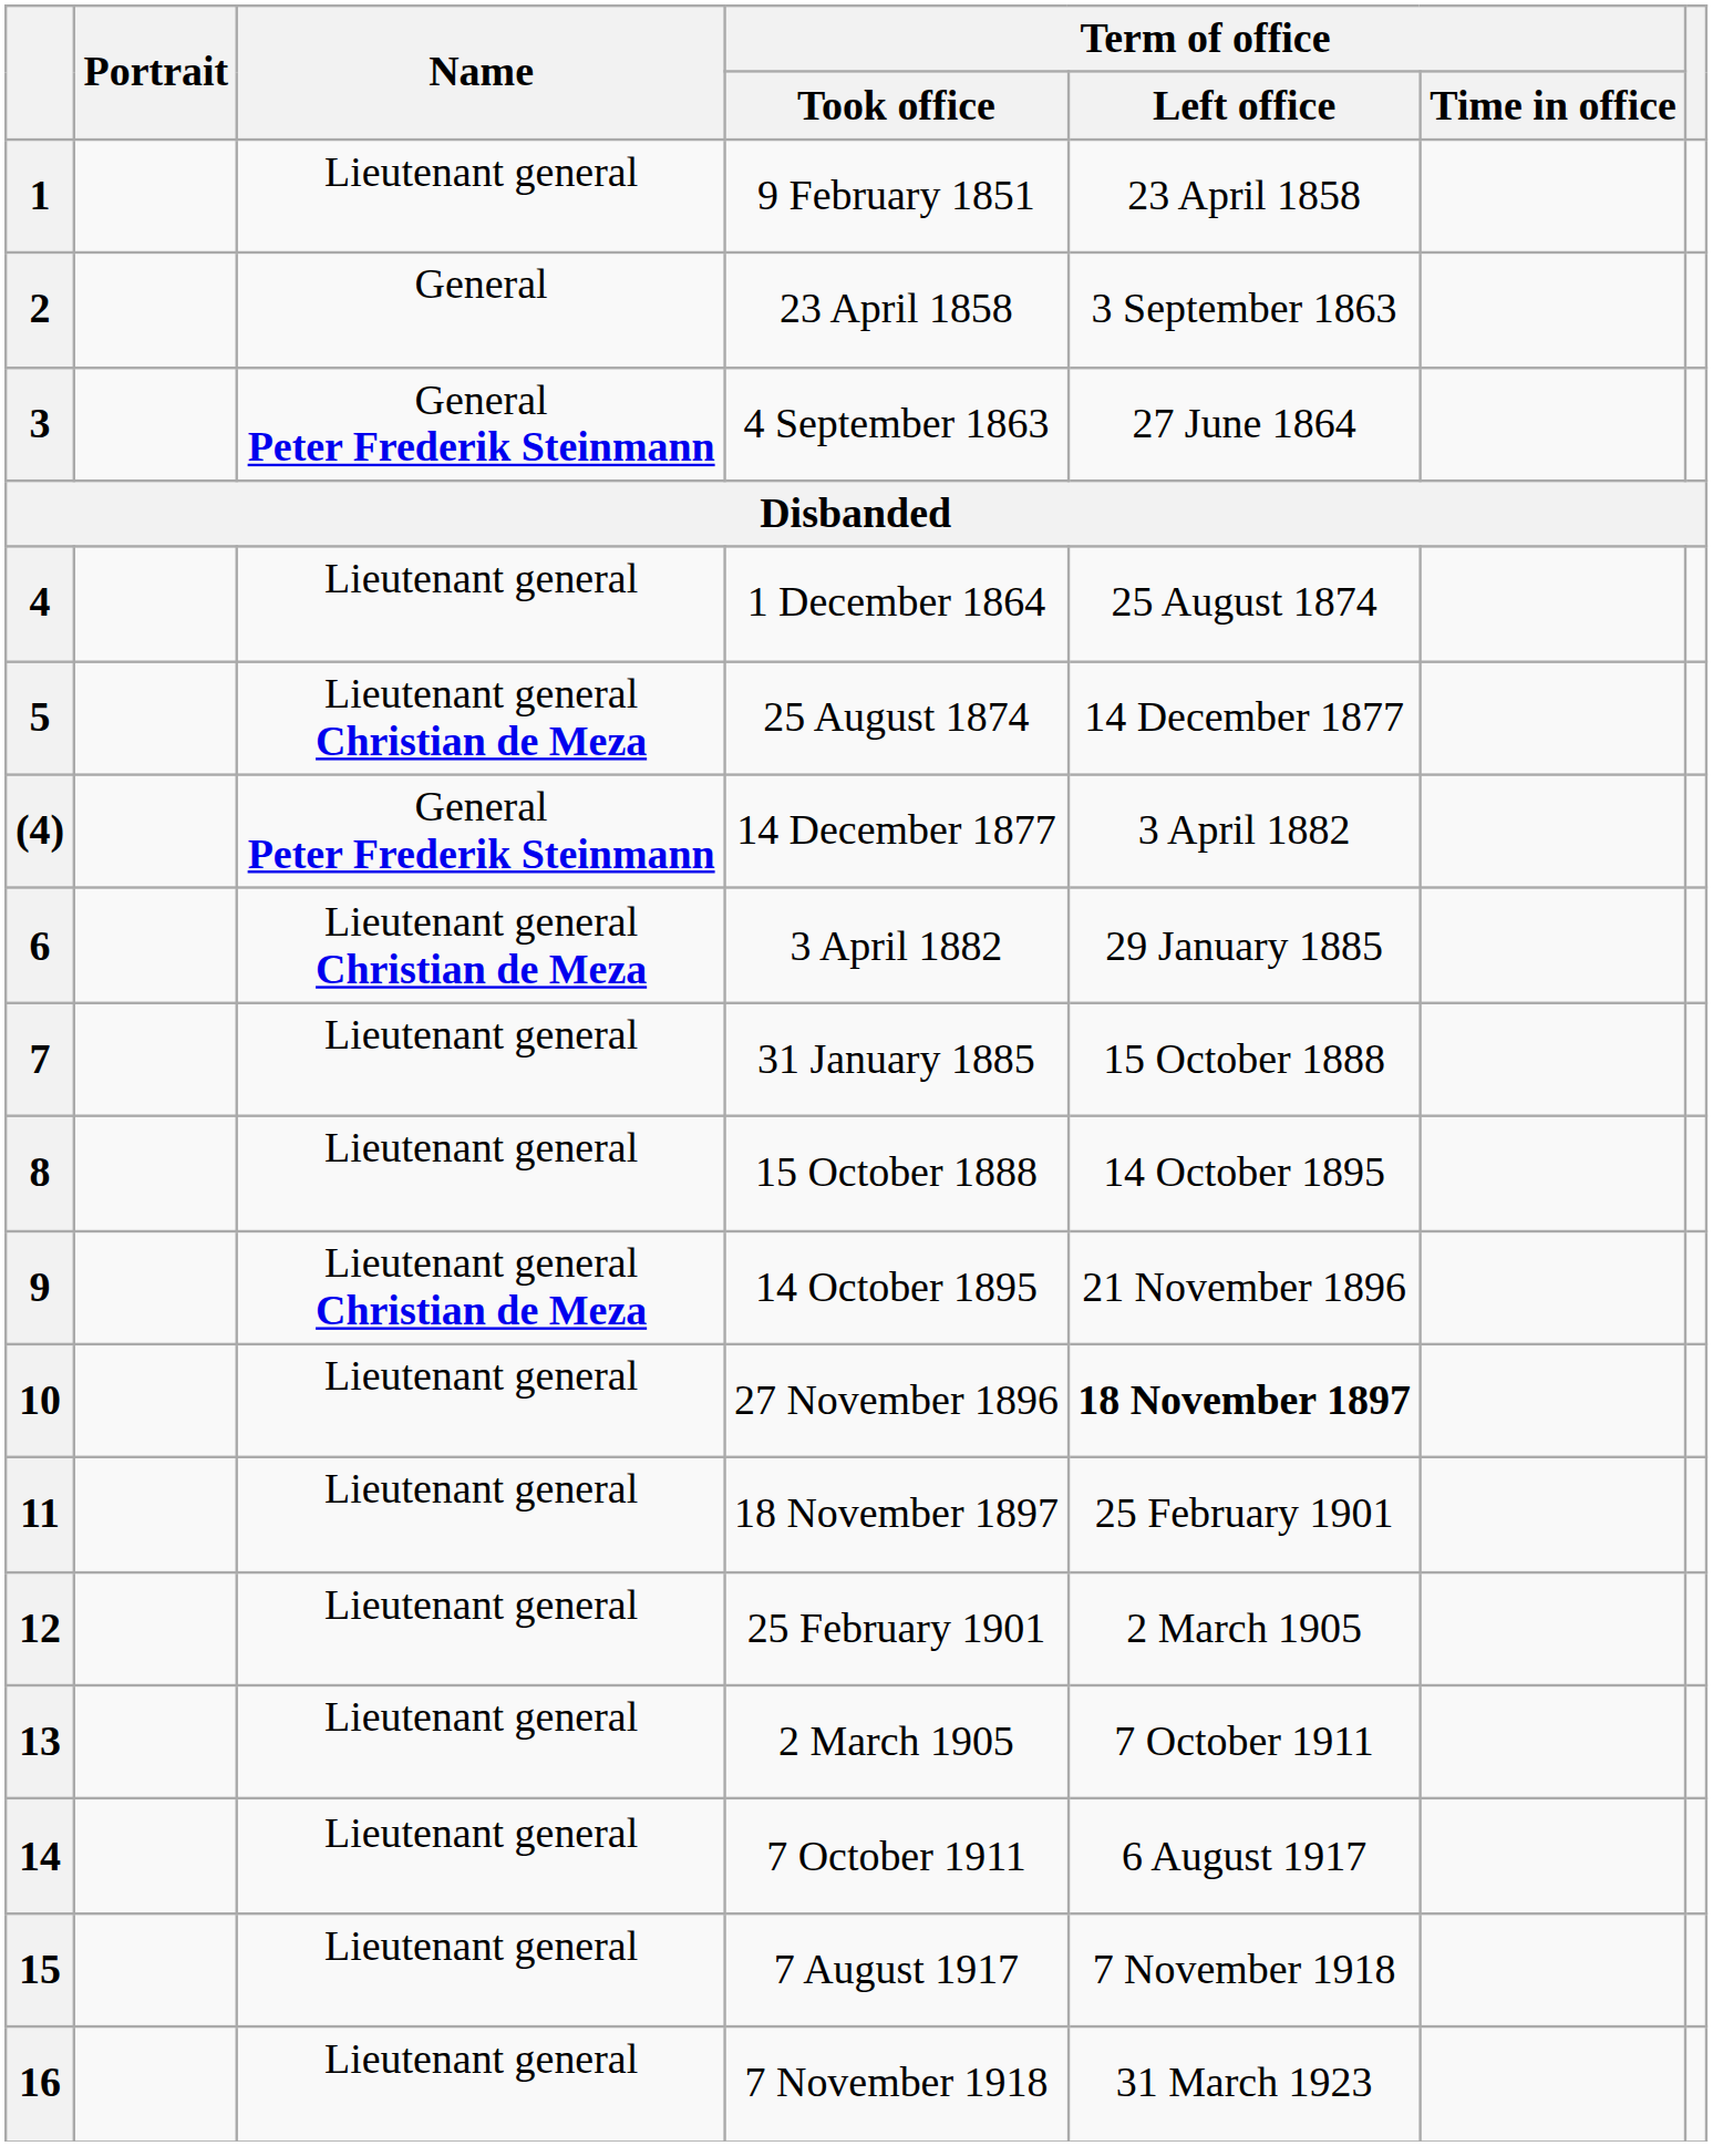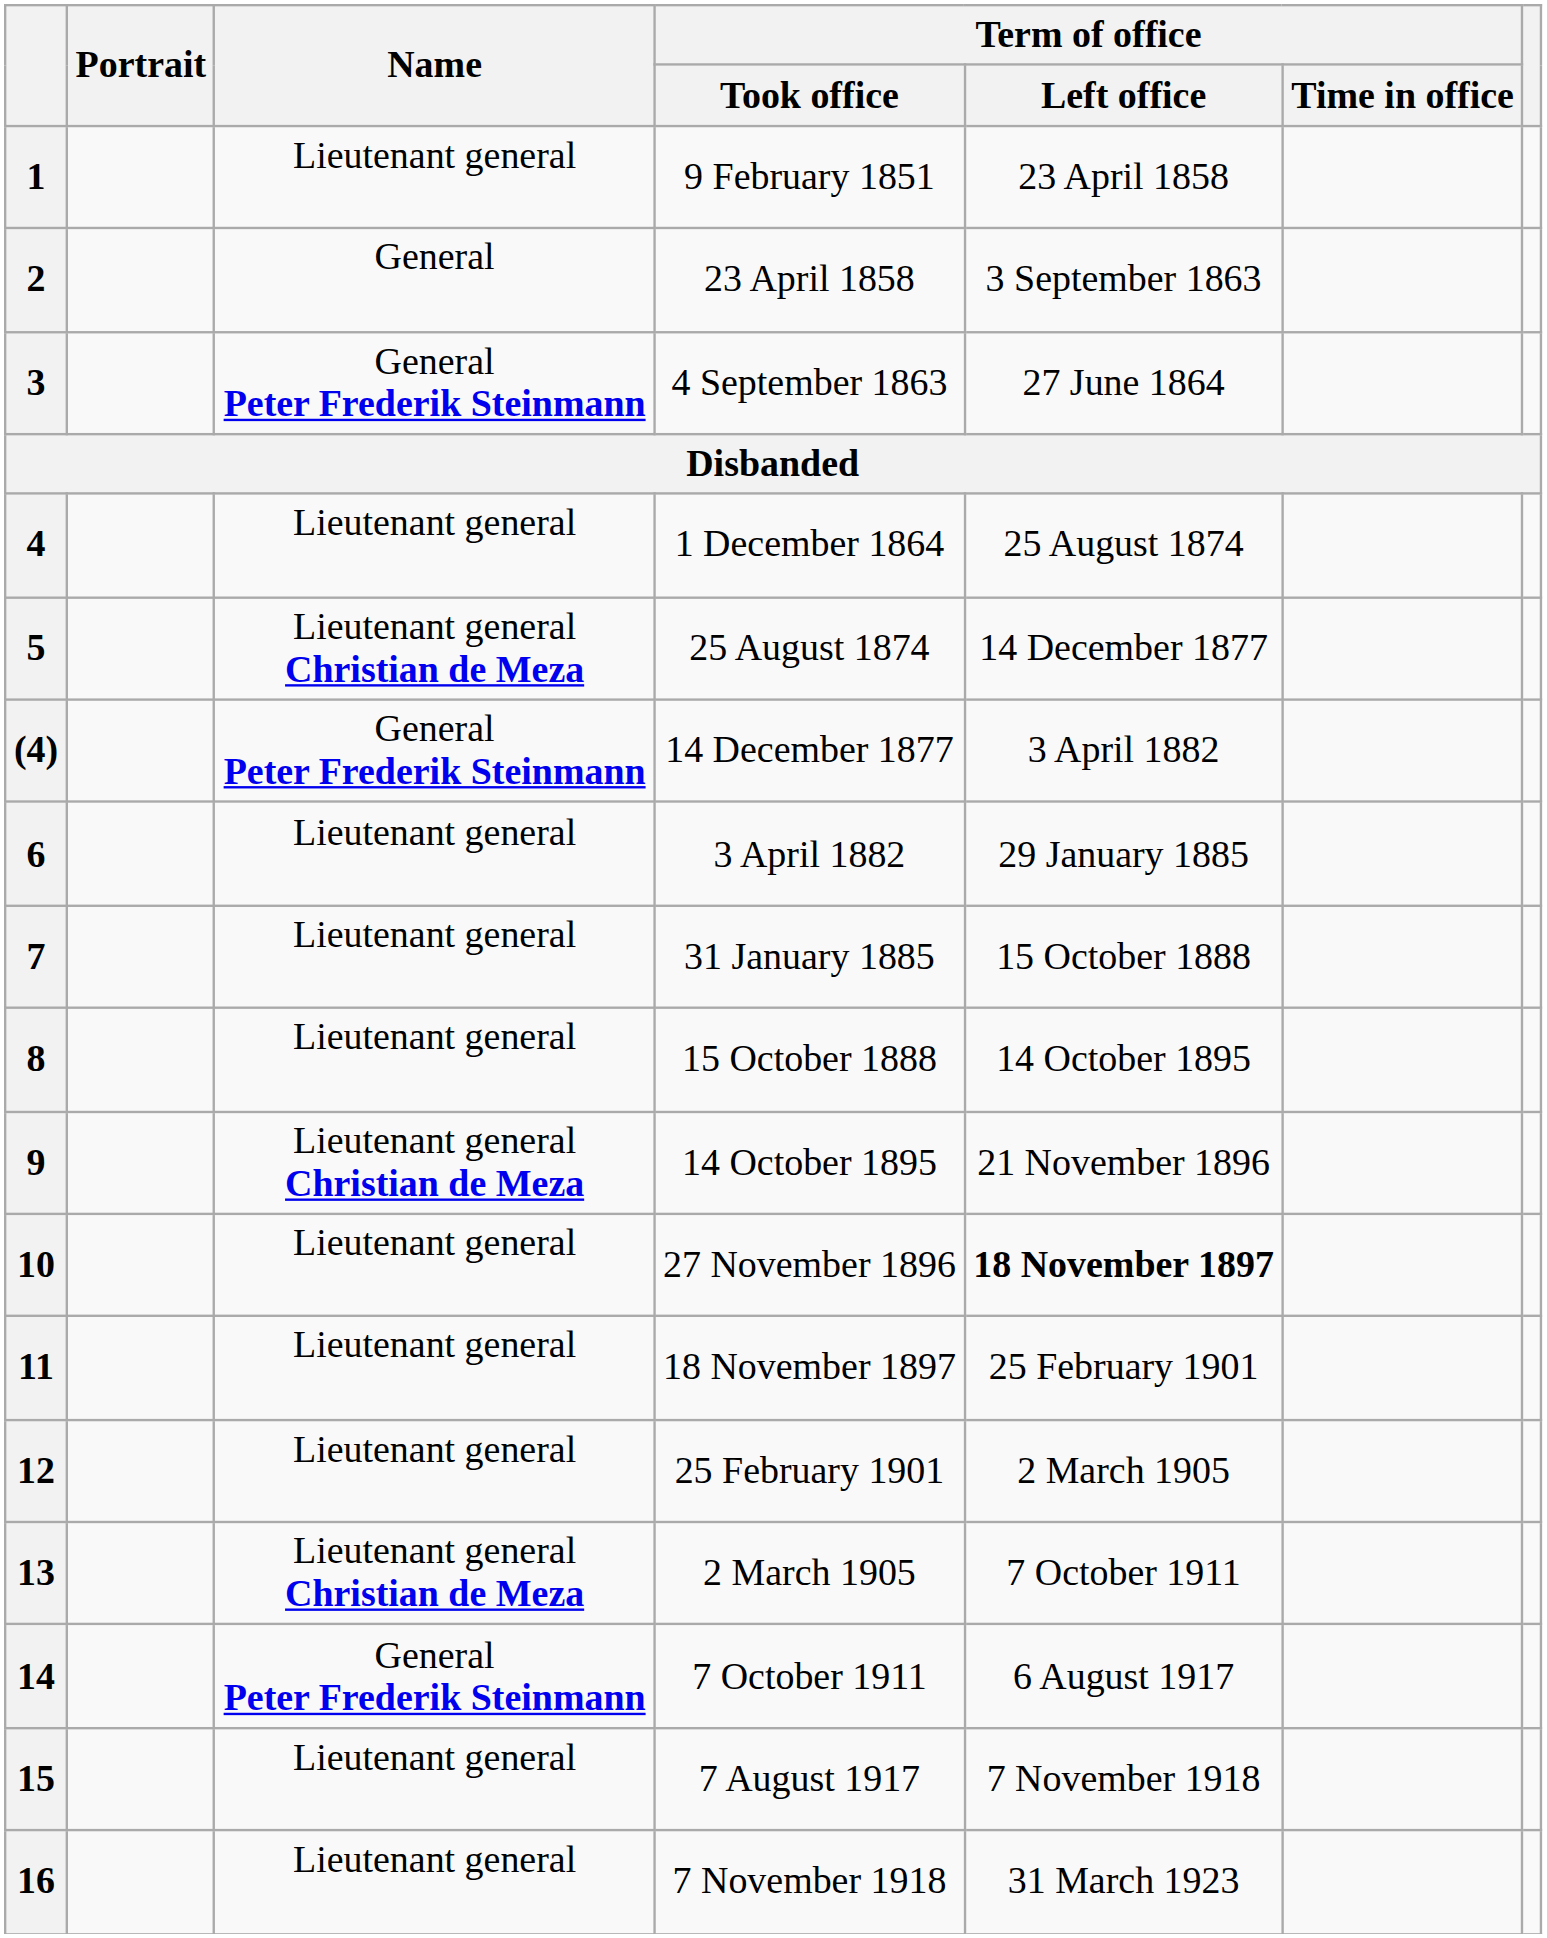 <table class="wikitable" style="text-align:center">
 <tr>
 <th rowspan=2></th>
 <th rowspan=2>Portrait</th>
 <th rowspan=2>Name<br></th>
 <th colspan=3>Term of office</th>
 <th rowspan=2></th>
 </tr>
 <tr>
 <th>Took office</th>
 <th>Left office</th>
 <th>Time in office</th>
 </tr>
 <tr>
 <th>1</th>
 <td></td>
 <td>Lieutenant general<br><strong></strong><br></td>
 <td>9 February 1851</td>
 <td>23 April 1858</td>
 <td></td>
 <td></td>
 </tr>
 <tr>
 <th>2</th>
 <td></td>
 <td>General<br><strong></strong><br></td>
 <td>23 April 1858</td>
 <td>3 September 1863</td>
 <td></td>
 <td></td>
 </tr>
 <tr>
 <th>3</th>
 <td></td>
 <td>General<br><strong><a href='#'>Peter Frederik Steinmann</a></strong><br></td>
 <td>4 September 1863</td>
 <td>27 June 1864</td>
 <td></td>
 <td><br></td>
 </tr>
 <tr>
 <th colspan=7>Disbanded<br></th>
 </tr>
 <tr>
 <th>4</th>
 <td></td>
 <td>Lieutenant general<br><strong></strong><br></td>
 <td>1 December 1864</td>
 <td>25 August 1874</td>
 <td></td>
 <td></td>
 </tr>
 <tr>
 <th>5</th>
 <td></td>
 <td>Lieutenant general<br><strong><a href='#'>Christian de Meza</a></strong><br></td>
 <td>25 August 1874</td>
 <td>14 December 1877</td>
 <td></td>
 <td></td>
 </tr>
 <tr>
 <th>(4)</th>
 <td></td>
 <td>General<br><strong><a href='#'>Peter Frederik Steinmann</a></strong><br></td>
 <td>14 December 1877</td>
 <td>3 April 1882</td>
 <td></td>
 <td></td>
 </tr>
 <tr>
 <th>6</th>
 <td></td>
-<td>Lieutenant general<br><strong><a href='#'>Christian de Meza</a></strong><br></td>
+<td>Lieutenant general<br><strong></strong><br></td>
 <td>3 April 1882</td>
 <td>29 January 1885</td>
 <td></td>
 <td></td>
 </tr>
 <tr>
 <th>7</th>
 <td></td>
 <td>Lieutenant general<br><strong></strong><br></td>
 <td>31 January 1885</td>
 <td>15 October 1888</td>
 <td></td>
 <td></td>
 </tr>
 <tr>
 <th>8</th>
 <td></td>
 <td>Lieutenant general<br><strong></strong><br></td>
 <td>15 October 1888</td>
 <td>14 October 1895</td>
 <td></td>
 <td></td>
 </tr>
 <tr>
 <th>9</th>
 <td></td>
 <td>Lieutenant general<br><strong><a href='#'>Christian de Meza</a></strong><br></td>
 <td>14 October 1895</td>
 <td>21 November 1896</td>
 <td></td>
 <td></td>
 </tr>
 <tr>
 <th>10</th>
 <td></td>
 <td>Lieutenant general<br><strong></strong><br></td>
 <td>27 November 1896</td>
 <td><strong>18 November 1897</strong></td>
 <td></td>
 <td></td>
 </tr>
 <tr>
 <th>11</th>
 <td></td>
 <td>Lieutenant general<br><strong></strong><br></td>
 <td>18 November 1897</td>
 <td>25 February 1901</td>
 <td></td>
 <td></td>
 </tr>
 <tr>
 <th>12</th>
 <td></td>
 <td>Lieutenant general<br><strong></strong><br></td>
 <td>25 February 1901</td>
 <td>2 March 1905</td>
 <td></td>
 <td></td>
 </tr>
 <tr>
 <th>13</th>
 <td></td>
-<td>Lieutenant general<br><strong></strong><br></td>
+<td>Lieutenant general<br><strong><a href='#'>Christian de Meza</a></strong><br></td>
 <td>2 March 1905</td>
 <td>7 October 1911</td>
 <td></td>
 <td></td>
 </tr>
 <tr>
 <th>14</th>
 <td></td>
-<td>Lieutenant general<br><strong></strong><br></td>
+<td>General<br><strong><a href='#'>Peter Frederik Steinmann</a></strong><br></td>
 <td>7 October 1911</td>
 <td>6 August 1917</td>
 <td></td>
 <td></td>
 </tr>
 <tr>
 <th>15</th>
 <td></td>
 <td>Lieutenant general<br><strong></strong><br></td>
 <td>7 August 1917</td>
 <td>7 November 1918</td>
 <td></td>
 <td></td>
 </tr>
 <tr>
 <th>16</th>
 <td></td>
 <td>Lieutenant general<br><strong></strong><br></td>
 <td>7 November 1918</td>
 <td>31 March 1923</td>
 <td></td>
 <td></td>
 </tr>
 </table>
